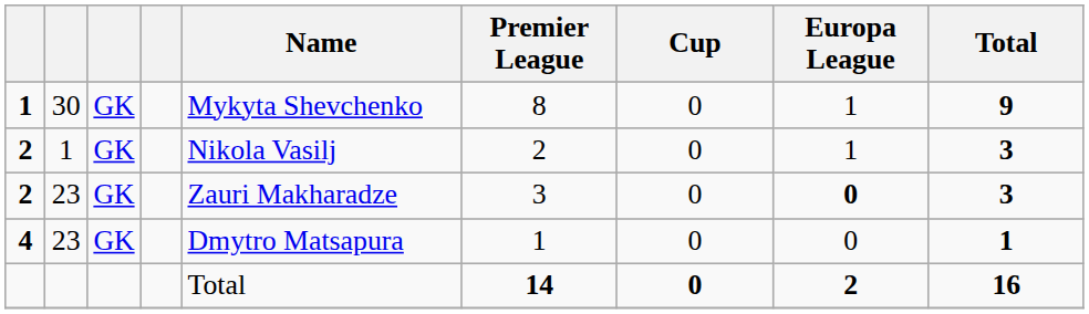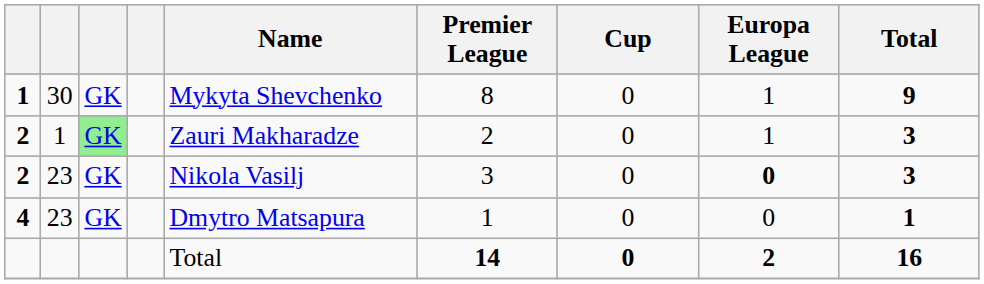 <table class="wikitable" style="text-align:center">
 <tr>
 <th width=15></th>
 <th width=15></th>
 <th width=15></th>
 <th width=15></th>
 <th width=150>Name</th>
 <th width=80><strong>Premier League</strong></th>
 <th width=80><strong>Cup</strong></th>
 <th width=80><strong>Europa League</strong></th>
 <th width=80>Total</th>
 </tr>
 <tr>
 <td><strong>1</strong></td>
 <td>30</td>
 <td><a href='#'>GK</a></td>
 <td></td>
 <td align=left><a href='#'>Mykyta Shevchenko</a></td>
 <td>8</td>
 <td>0</td>
 <td>1</td>
 <td><strong>9</strong></td>
 </tr>
 <tr>
 <td><strong>2</strong></td>
 <td>1</td>
-<td><a href='#'>GK</a></td>
+<td style="background: lightgreen;"><a href='#'>GK</a></td>
 <td></td>
-<td align=left><a href='#'>Nikola Vasilj</a></td>
+<td align=left><a href='#'>Zauri Makharadze</a></td>
 <td>2</td>
 <td>0</td>
 <td>1</td>
 <td><strong>3</strong></td>
 </tr>
 <tr>
 <td><strong>2</strong></td>
 <td>23</td>
 <td><a href='#'>GK</a></td>
 <td></td>
-<td align=left><a href='#'>Zauri Makharadze</a></td>
+<td align=left><a href='#'>Nikola Vasilj</a></td>
 <td>3</td>
 <td>0</td>
 <td><strong>0</strong></td>
 <td><strong>3</strong></td>
 </tr>
 <tr>
 <td><strong>4</strong></td>
 <td>23</td>
 <td><a href='#'>GK</a></td>
 <td></td>
 <td align=left><a href='#'>Dmytro Matsapura</a></td>
 <td>1</td>
 <td>0</td>
 <td>0</td>
 <td><strong>1</strong></td>
 </tr>
 <tr>
 <td></td>
 <td></td>
 <td></td>
 <td></td>
 <td align=left>Total</td>
 <td><strong>14</strong></td>
 <td><strong>0</strong></td>
 <td><strong>2</strong></td>
 <td><strong>16</strong></td>
 </tr>
 <tr>
 </tr>
 </table>
